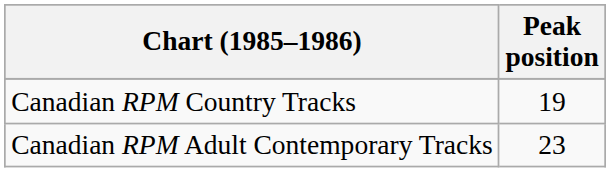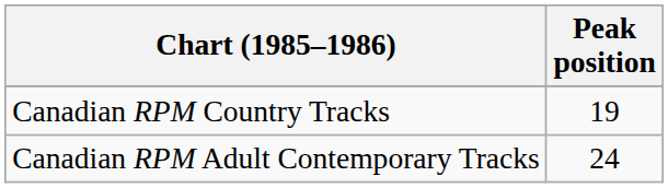 <table class="wikitable sortable">
 <tr>
 <th>Chart (1985–1986)</th>
 <th>Peak<br>position</th>
 </tr>
 <tr>
 </tr>
 <tr>
 </tr>
 <tr>
 <td>Canadian <em>RPM</em> Country Tracks</td>
 <td align="center">19</td>
 </tr>
 <tr>
 <td>Canadian <em>RPM</em> Adult Contemporary Tracks</td>
-<td align="center">23</td>
+<td align="center">24</td>
 </tr>
 </table>
